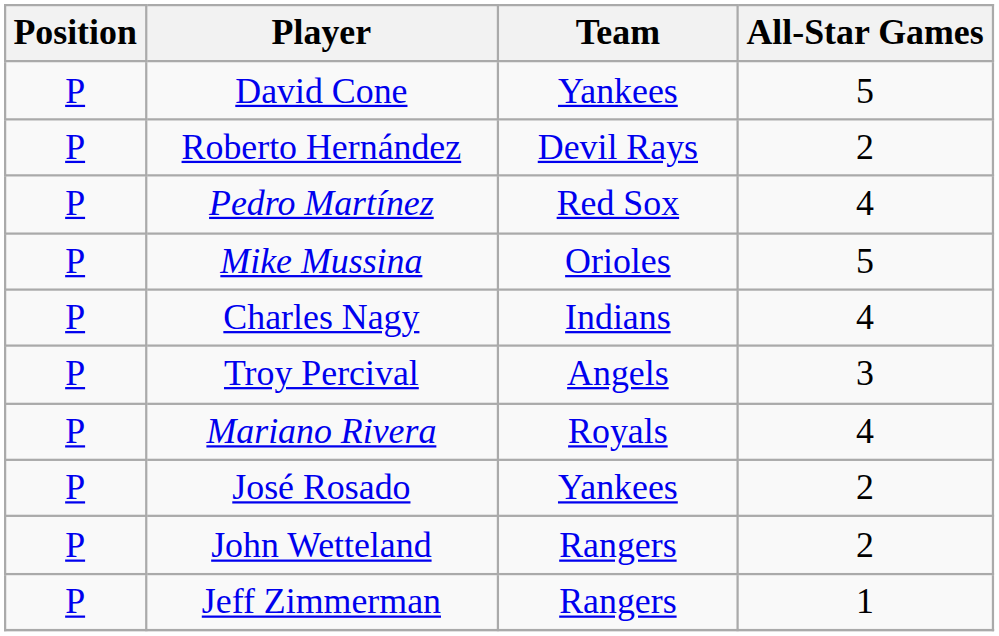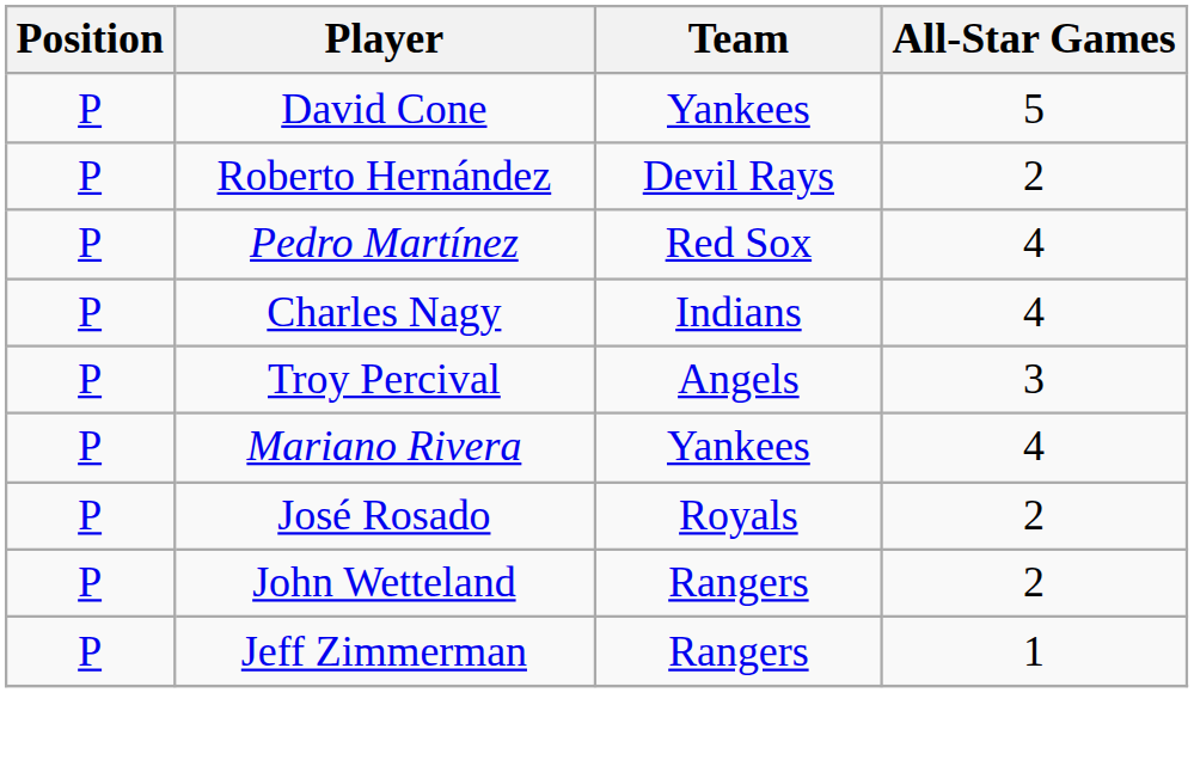 <table class="wikitable" style="font-size: 100%; text-align:center;">
 <tr>
 <th scope="col">Position</th>
 <th scope="col" width="150">Player</th>
 <th scope="col" width="100">Team</th>
 <th scope="col">All-Star Games</th>
 </tr>
 <tr>
 <td><a href='#'>P</a></td>
 <td><a href='#'>David Cone</a></td>
 <td><a href='#'>Yankees</a></td>
 <td>5</td>
 </tr>
 <tr>
 <td><a href='#'>P</a></td>
 <td><a href='#'>Roberto Hernández</a></td>
 <td><a href='#'>Devil Rays</a></td>
 <td>2</td>
 </tr>
 <tr>
 <td><a href='#'>P</a></td>
 <td><em><a href='#'>Pedro Martínez</a></em></td>
 <td><a href='#'>Red Sox</a></td>
 <td>4</td>
 </tr>
 <tr>
 <td><a href='#'>P</a></td>
-<td><em><a href='#'>Mike Mussina</a></em></td>
-<td><a href='#'>Orioles</a></td>
-<td>5</td>
-</tr>
-<tr>
-<td><a href='#'>P</a></td>
 <td><a href='#'>Charles Nagy</a></td>
 <td><a href='#'>Indians</a></td>
 <td>4</td>
 </tr>
 <tr>
 <td><a href='#'>P</a></td>
 <td><a href='#'>Troy Percival</a></td>
 <td><a href='#'>Angels</a></td>
 <td>3</td>
 </tr>
 <tr>
 <td><a href='#'>P</a></td>
 <td><em><a href='#'>Mariano Rivera</a></em></td>
-<td><a href='#'>Royals</a></td>
+<td><a href='#'>Yankees</a></td>
 <td>4</td>
 </tr>
 <tr>
 <td><a href='#'>P</a></td>
 <td><a href='#'>José Rosado</a></td>
-<td><a href='#'>Yankees</a></td>
+<td><a href='#'>Royals</a></td>
 <td>2</td>
 </tr>
 <tr>
 <td><a href='#'>P</a></td>
 <td><a href='#'>John Wetteland</a></td>
 <td><a href='#'>Rangers</a></td>
 <td>2</td>
 </tr>
 <tr>
 <td><a href='#'>P</a></td>
 <td><a href='#'>Jeff Zimmerman</a></td>
 <td><a href='#'>Rangers</a></td>
 <td>1</td>
 </tr>
 <tr>
 </tr>
 </table>
